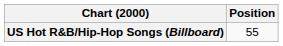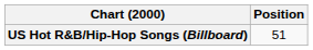 <table class="wikitable plainrowheaders" style="text-align:center">
 <tr>
 <th scope="col">Chart (2000)</th>
 <th scope="col">Position</th>
 </tr>
 <tr>
 <th scope="row">US Hot R&B/Hip-Hop Songs (<em>Billboard</em>)</th>
-<td>55</td>
+<td>51</td>
 </tr>
 </table>
